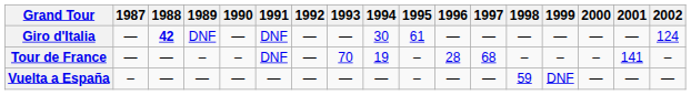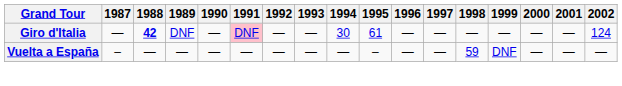 <table class="wikitable plainrowheaders">
 <tr>
 <th scope="col"><a href='#'>Grand Tour</a></th>
 <th scope="col">1987</th>
 <th scope="col">1988</th>
 <th scope="col">1989</th>
 <th scope="col">1990</th>
 <th scope="col">1991</th>
 <th scope="col">1992</th>
 <th scope="col">1993</th>
 <th scope="col">1994</th>
 <th scope="col">1995</th>
 <th scope="col">1996</th>
 <th scope="col">1997</th>
 <th scope="col">1998</th>
 <th scope="col">1999</th>
 <th scope="col">2000</th>
 <th scope="col">2001</th>
 <th scope="col">2002</th>
 </tr>
 <tr style="text-align:center;">
 <th scope="row"> <a href='#'>Giro d'Italia</a></th>
 <td>—</td>
 <td style="text-align:center;"><strong><a href='#'>42</a></strong></td>
 <td style="text-align:center;"><a href='#'>DNF</a></td>
 <td>—</td>
-<td style="text-align:center;"><a href='#'>DNF</a></td>
+<td style="background: pink; text-align:center;"><a href='#'>DNF</a></td>
 <td>—</td>
 <td>—</td>
 <td style="text-align:center;"><a href='#'>30</a></td>
 <td style="text-align:center;"><a href='#'>61</a></td>
 <td>—</td>
 <td>—</td>
 <td>—</td>
 <td>—</td>
 <td>—</td>
 <td>—</td>
 <td style="text-align:center;"><a href='#'>124</a></td>
-</tr>
-<tr style="text-align:center;">
-<th scope="row"> <a href='#'>Tour de France</a></th>
-<td>—</td>
-<td>—</td>
-<td>–</td>
-<td>–</td>
-<td style="text-align:center;"><a href='#'>DNF</a></td>
-<td>—</td>
-<td style="text-align:center;"><a href='#'>70</a></td>
-<td style="text-align:center;"><a href='#'>19</a></td>
-<td>–</td>
-<td style="text-align:center;"><a href='#'>28</a></td>
-<td style="text-align:center;"><a href='#'>68</a></td>
-<td>–</td>
-<td>–</td>
-<td>–</td>
-<td style="text-align:center;"><a href='#'>141</a></td>
-<td>–</td>
 </tr>
 <tr style="text-align:center;">
 <th scope="row"> <a href='#'>Vuelta a España</a></th>
 <td>–</td>
 <td>—</td>
 <td>—</td>
 <td>—</td>
 <td>—</td>
 <td>—</td>
 <td>—</td>
 <td>—</td>
 <td>–</td>
 <td>—</td>
 <td>—</td>
 <td style="text-align:center;"><a href='#'>59</a></td>
 <td style="text-align:center;"><a href='#'>DNF</a></td>
 <td>—</td>
 <td>—</td>
 <td>—</td>
 </tr>
 </table>
